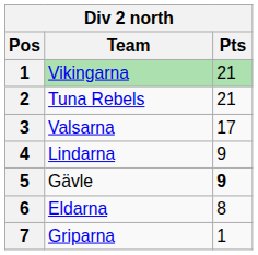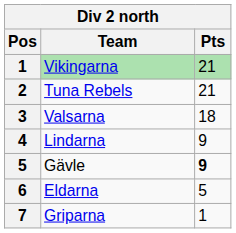 <table class="wikitable">
 <tr>
 <th colspan="3">Div 2 north</th>
 </tr>
 <tr>
 <th width=20>Pos</th>
 <th width=150>Team</th>
 <th width=30>Pts</th>
 </tr>
 <tr style="background:#ACE1AF;">
 <th>1</th>
 <td><a href='#'>Vikingarna</a></td>
 <td>21</td>
 </tr>
 <tr>
 <th>2</th>
 <td><a href='#'>Tuna Rebels</a></td>
 <td>21</td>
 </tr>
 <tr>
 <th>3</th>
 <td><a href='#'>Valsarna</a></td>
-<td>17</td>
+<td>18</td>
 </tr>
 <tr>
 <th>4</th>
 <td><a href='#'>Lindarna</a></td>
 <td>9</td>
 </tr>
 <tr>
 <th>5</th>
 <td>Gävle</td>
 <td><strong>9</strong></td>
 </tr>
 <tr>
 <th>6</th>
 <td><a href='#'>Eldarna</a></td>
-<td>8</td>
+<td>5</td>
 </tr>
 <tr>
 <th>7</th>
 <td><a href='#'>Griparna</a></td>
 <td>1</td>
 </tr>
 </table>
